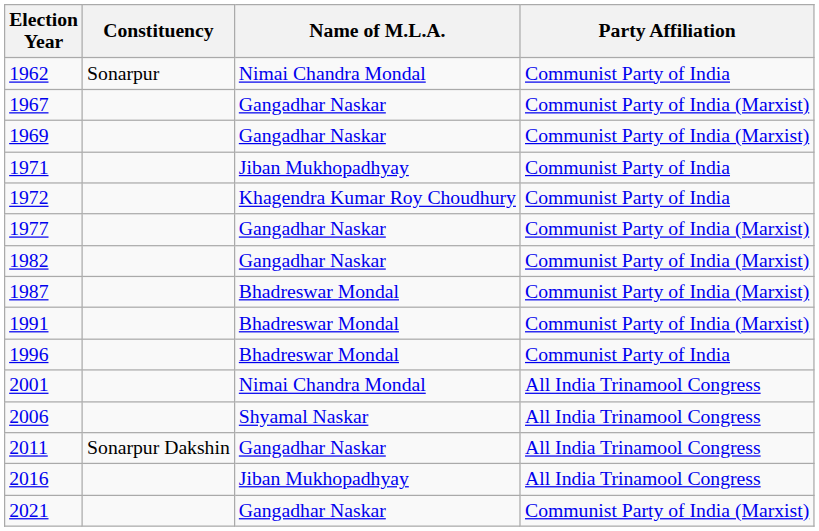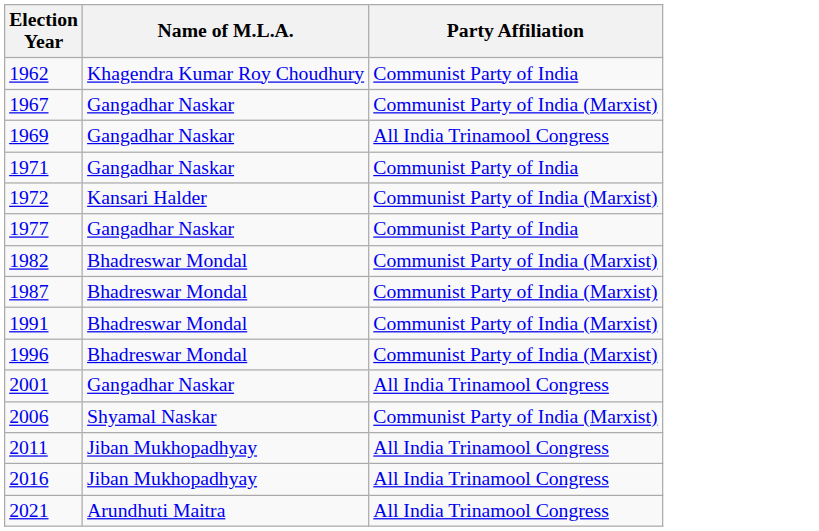 <table class="wikitable sortable">
 <tr>
 <th>Election<br> Year</th>
-<th>Constituency</th>
 <th>Name of M.L.A.</th>
 <th>Party Affiliation</th>
 </tr>
 <tr>
 <td><a href='#'>1962</a></td>
-<td>Sonarpur</td>
-<td><a href='#'>Nimai Chandra Mondal</a></td>
+<td><a href='#'>Khagendra Kumar Roy Choudhury</a></td>
 <td><a href='#'>Communist Party of India</a></td>
 </tr>
 <tr>
 <td><a href='#'>1967</a></td>
-<td></td>
 <td><a href='#'>Gangadhar Naskar</a></td>
 <td><a href='#'>Communist Party of India (Marxist)</a></td>
 </tr>
 <tr>
 <td><a href='#'>1969</a></td>
-<td></td>
 <td><a href='#'>Gangadhar Naskar</a></td>
-<td><a href='#'>Communist Party of India (Marxist)</a></td>
+<td><a href='#'>All India Trinamool Congress</a></td>
 </tr>
 <tr>
 <td><a href='#'>1971</a></td>
-<td></td>
-<td><a href='#'>Jiban Mukhopadhyay</a></td>
+<td><a href='#'>Gangadhar Naskar</a></td>
 <td><a href='#'>Communist Party of India</a></td>
 </tr>
 <tr>
 <td><a href='#'>1972</a></td>
-<td></td>
-<td><a href='#'>Khagendra Kumar Roy Choudhury</a></td>
+<td><a href='#'>Kansari Halder</a></td>
+<td><a href='#'>Communist Party of India (Marxist)</a></td>
+</tr>
+<tr>
+<td><a href='#'>1977</a></td>
+<td><a href='#'>Gangadhar Naskar</a></td>
 <td><a href='#'>Communist Party of India</a></td>
 </tr>
 <tr>
-<td><a href='#'>1977</a></td>
-<td></td>
-<td><a href='#'>Gangadhar Naskar</a></td>
-<td><a href='#'>Communist Party of India (Marxist)</a></td>
-</tr>
-<tr>
 <td><a href='#'>1982</a></td>
-<td></td>
-<td><a href='#'>Gangadhar Naskar</a></td>
+<td><a href='#'>Bhadreswar Mondal</a></td>
 <td><a href='#'>Communist Party of India (Marxist)</a></td>
 </tr>
 <tr>
 <td><a href='#'>1987</a></td>
-<td></td>
 <td><a href='#'>Bhadreswar Mondal</a></td>
 <td><a href='#'>Communist Party of India (Marxist)</a></td>
 </tr>
 <tr>
 <td><a href='#'>1991</a></td>
-<td></td>
 <td><a href='#'>Bhadreswar Mondal</a></td>
 <td><a href='#'>Communist Party of India (Marxist)</a></td>
 </tr>
 <tr>
 <td><a href='#'>1996</a></td>
-<td></td>
 <td><a href='#'>Bhadreswar Mondal</a></td>
-<td><a href='#'>Communist Party of India</a></td>
+<td><a href='#'>Communist Party of India (Marxist)</a></td>
 </tr>
 <tr>
 <td><a href='#'>2001</a></td>
-<td></td>
-<td><a href='#'>Nimai Chandra Mondal</a></td>
+<td><a href='#'>Gangadhar Naskar</a></td>
 <td><a href='#'>All India Trinamool Congress</a></td>
 </tr>
 <tr>
 <td><a href='#'>2006</a></td>
-<td></td>
 <td><a href='#'>Shyamal Naskar</a></td>
-<td><a href='#'>All India Trinamool Congress</a></td>
+<td><a href='#'>Communist Party of India (Marxist)</a></td>
 </tr>
 <tr>
 <td><a href='#'>2011</a></td>
-<td>Sonarpur Dakshin</td>
-<td><a href='#'>Gangadhar Naskar</a></td>
+<td><a href='#'>Jiban Mukhopadhyay</a></td>
 <td><a href='#'>All India Trinamool Congress</a></td>
 </tr>
 <tr>
 <td><a href='#'>2016</a></td>
-<td></td>
 <td><a href='#'>Jiban Mukhopadhyay</a></td>
 <td><a href='#'>All India Trinamool Congress</a></td>
 </tr>
 <tr>
 <td><a href='#'>2021</a></td>
-<td></td>
-<td><a href='#'>Gangadhar Naskar</a></td>
-<td><a href='#'>Communist Party of India (Marxist)</a></td>
+<td><a href='#'>Arundhuti Maitra</a></td>
+<td><a href='#'>All India Trinamool Congress</a></td>
 </tr>
 </table>
